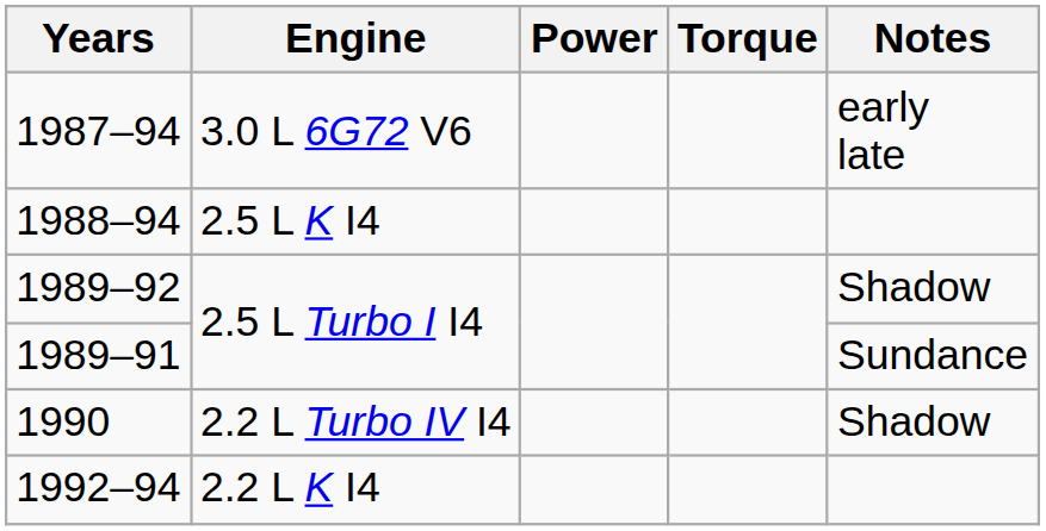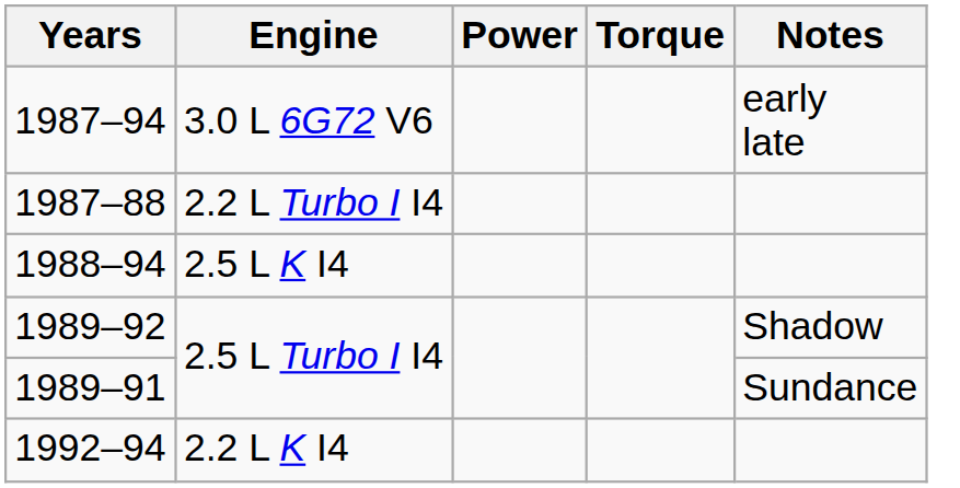 <table class="wikitable">
 <tr>
 <th>Years</th>
 <th>Engine</th>
 <th>Power</th>
 <th>Torque</th>
 <th>Notes</th>
 </tr>
 <tr>
 <td>1987–94</td>
 <td>3.0 L <em><a href='#'>6G72</a></em> V6</td>
 <td><br></td>
 <td></td>
 <td>early<br>late</td>
+</tr>
+<tr>
+<td>1987–88</td>
+<td>2.2 L <em><a href='#'>Turbo I</a></em> I4</td>
+<td></td>
+<td></td>
+<td></td>
 </tr>
 <tr>
 <td>1988–94</td>
 <td>2.5 L <em><a href='#'>K</a></em> I4</td>
 <td></td>
 <td></td>
 <td></td>
 </tr>
 <tr>
 <td>1989–92</td>
 <td rowspan=2>2.5 L <em><a href='#'>Turbo I</a></em> I4</td>
 <td rowspan=2></td>
 <td rowspan="2"></td>
 <td>Shadow</td>
 </tr>
 <tr>
 <td>1989–91</td>
 <td>Sundance</td>
 </tr>
 <tr>
-<td>1990</td>
-<td>2.2 L <em><a href='#'>Turbo IV</a></em> I4</td>
-<td></td>
-<td></td>
-<td>Shadow</td>
-</tr>
-<tr>
 <td>1992–94</td>
 <td>2.2 L <em><a href='#'>K</a></em> I4</td>
 <td></td>
 <td></td>
 <td></td>
 </tr>
 </table>
